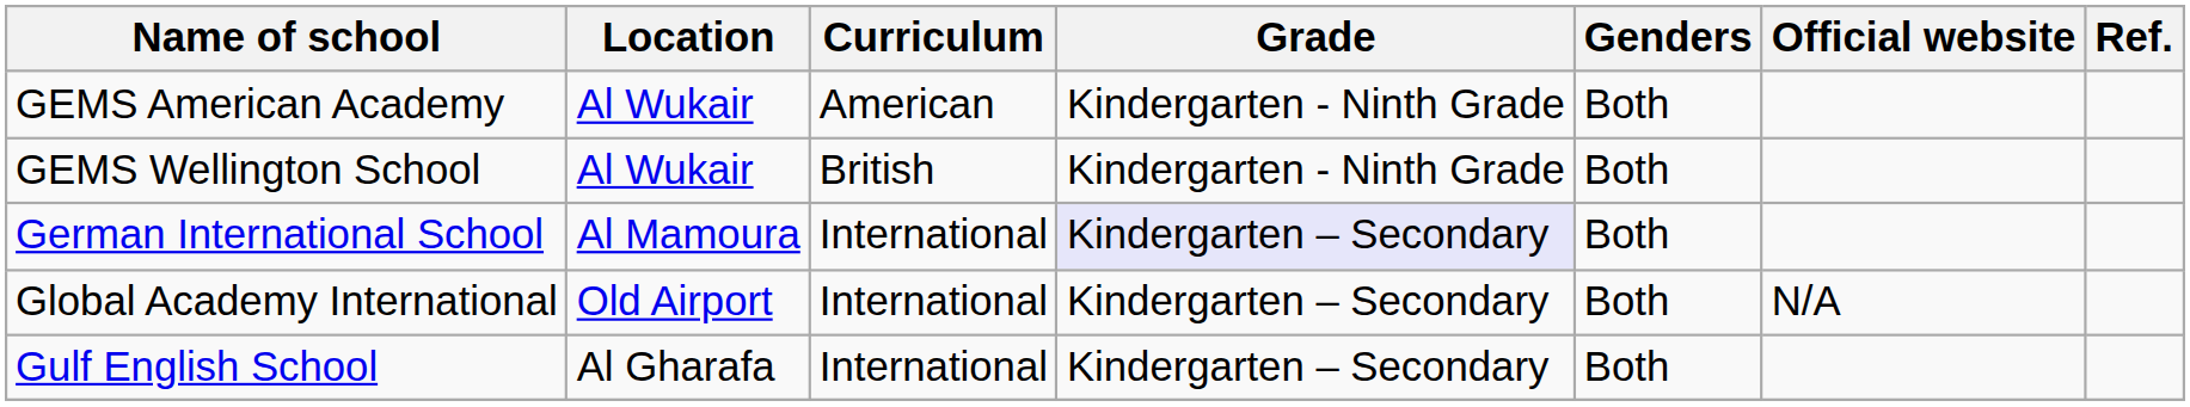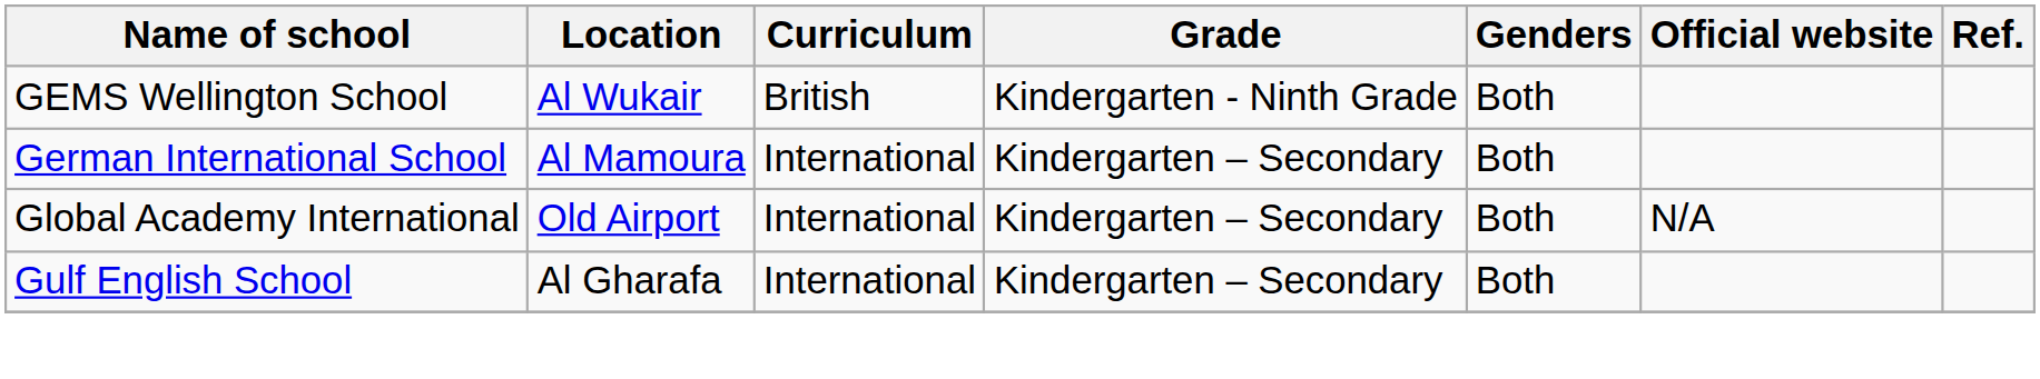 <table class="wikitable">
 <tr>
 <th>Name of school</th>
 <th>Location</th>
 <th>Curriculum</th>
 <th>Grade</th>
 <th>Genders</th>
 <th>Official website</th>
 <th>Ref.</th>
-</tr>
-<tr>
-<td>GEMS American Academy</td>
-<td><a href='#'>Al Wukair</a></td>
-<td>American</td>
-<td>Kindergarten - Ninth Grade</td>
-<td>Both</td>
-<td></td>
-<td></td>
 </tr>
 <tr>
 <td>GEMS Wellington School</td>
 <td><a href='#'>Al Wukair</a></td>
 <td>British</td>
 <td>Kindergarten - Ninth Grade</td>
 <td>Both</td>
 <td></td>
 <td></td>
 </tr>
 <tr>
 <td><a href='#'>German International School</a></td>
 <td><a href='#'>Al Mamoura</a></td>
 <td>International</td>
-<td style="background: lavender;">Kindergarten – Secondary</td>
+<td>Kindergarten – Secondary</td>
 <td>Both</td>
 <td></td>
 <td></td>
 </tr>
 <tr>
 <td>Global Academy International</td>
 <td><a href='#'>Old Airport</a></td>
 <td>International</td>
 <td>Kindergarten – Secondary</td>
 <td>Both</td>
 <td>N/A</td>
 <td></td>
 </tr>
 <tr>
 <td><a href='#'>Gulf English School</a></td>
 <td>Al Gharafa</td>
 <td>International</td>
 <td>Kindergarten – Secondary</td>
 <td>Both</td>
 <td></td>
 <td></td>
 </tr>
 <tr>
 </tr>
 </table>
